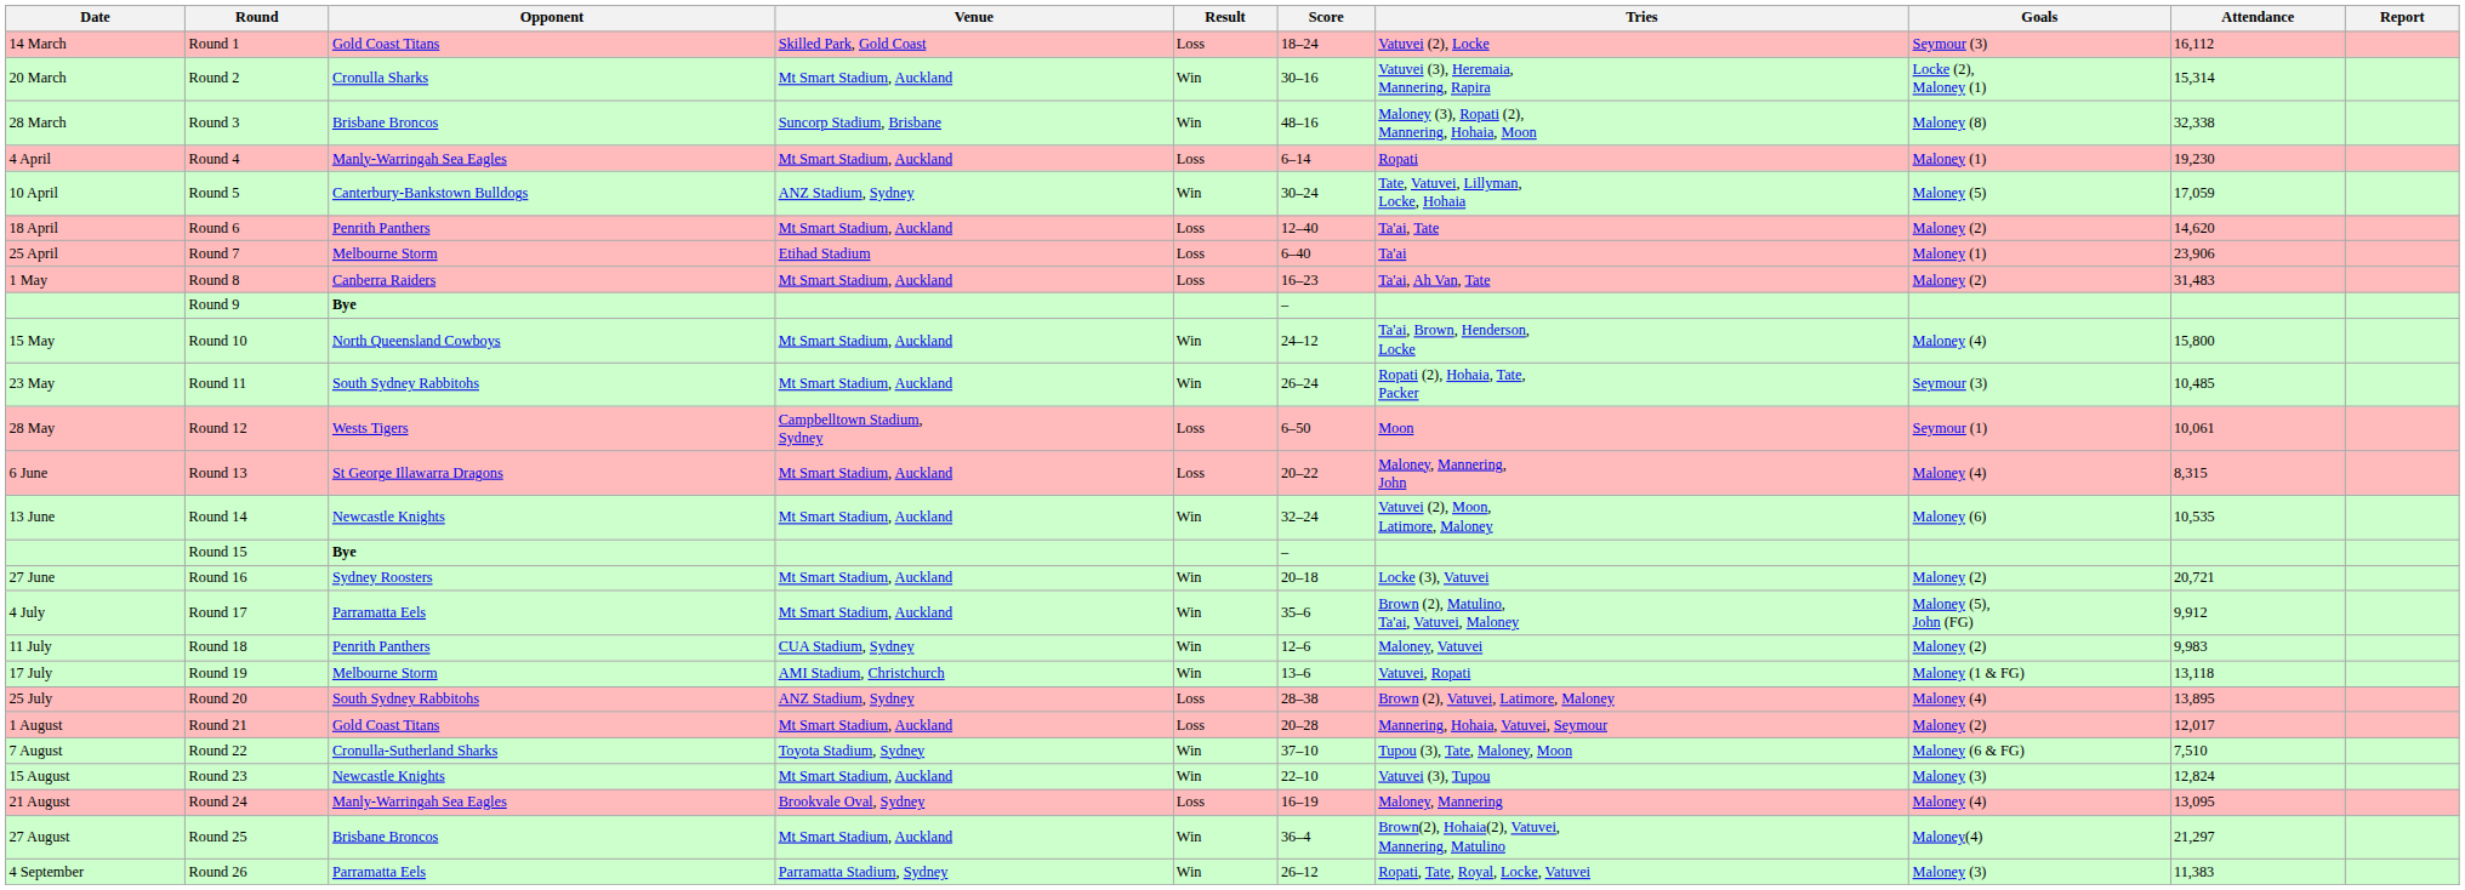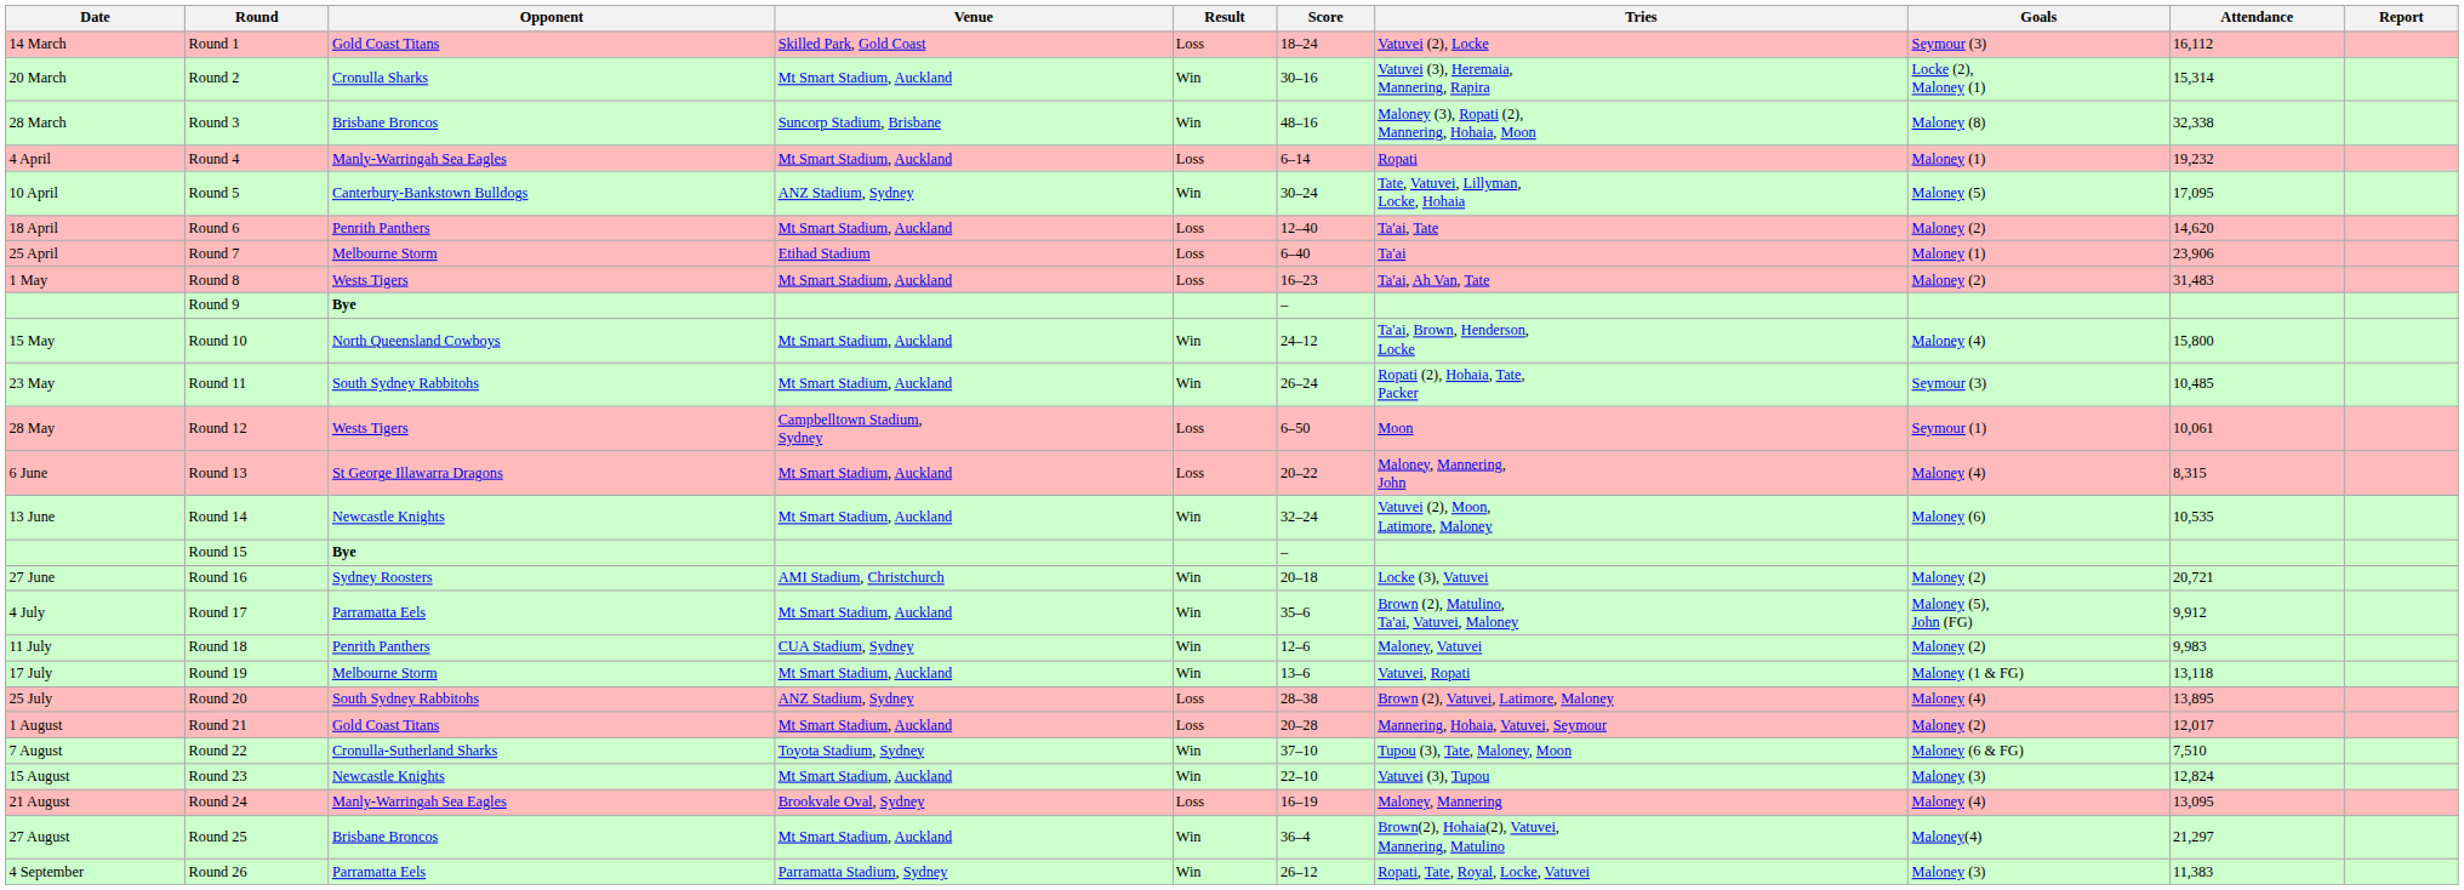 <table class="wikitable"  style="font-size:75%; width:100%;">
 <tr>
 <th>Date</th>
 <th>Round</th>
 <th>Opponent</th>
 <th>Venue</th>
 <th>Result</th>
 <th>Score</th>
 <th>Tries</th>
 <th>Goals</th>
 <th>Attendance</th>
 <th>Report</th>
 </tr>
 <tr style="background:#fbb;">
 <td>14 March</td>
 <td>Round 1</td>
 <td> <a href='#'>Gold Coast Titans</a></td>
 <td><a href='#'>Skilled Park</a>, <a href='#'>Gold Coast</a></td>
 <td>Loss</td>
 <td>18–24</td>
 <td><a href='#'>Vatuvei</a> (2), <a href='#'>Locke</a></td>
 <td><a href='#'>Seymour</a> (3)</td>
 <td>16,112</td>
 <td></td>
 </tr>
 <tr style="background:#cfc;">
 <td>20 March</td>
 <td>Round 2</td>
 <td> <a href='#'>Cronulla Sharks</a></td>
 <td><a href='#'>Mt Smart Stadium</a>, <a href='#'>Auckland</a></td>
 <td>Win</td>
 <td>30–16</td>
 <td><a href='#'>Vatuvei</a> (3), <a href='#'>Heremaia</a>,<br> <a href='#'>Mannering</a>, <a href='#'>Rapira</a></td>
 <td><a href='#'>Locke</a> (2),<br> <a href='#'>Maloney</a> (1)</td>
 <td>15,314</td>
 <td></td>
 </tr>
 <tr style="background:#cfc;">
 <td>28 March</td>
 <td>Round 3</td>
 <td> <a href='#'>Brisbane Broncos</a></td>
 <td><a href='#'>Suncorp Stadium</a>, <a href='#'>Brisbane</a></td>
 <td>Win</td>
 <td>48–16</td>
 <td><a href='#'>Maloney</a> (3), <a href='#'>Ropati</a> (2),<br> <a href='#'>Mannering</a>, <a href='#'>Hohaia</a>, <a href='#'>Moon</a></td>
 <td><a href='#'>Maloney</a> (8)</td>
 <td>32,338</td>
 <td></td>
 </tr>
 <tr style="background:#fbb;">
 <td>4 April</td>
 <td>Round 4</td>
 <td> <a href='#'>Manly-Warringah Sea Eagles</a></td>
 <td><a href='#'>Mt Smart Stadium</a>, <a href='#'>Auckland</a></td>
 <td>Loss</td>
 <td>6–14</td>
 <td><a href='#'>Ropati</a></td>
 <td><a href='#'>Maloney</a> (1)</td>
-<td>19,230</td>
+<td>19,232</td>
 <td></td>
 </tr>
 <tr style="background:#cfc;">
 <td>10 April</td>
 <td>Round 5</td>
 <td> <a href='#'>Canterbury-Bankstown Bulldogs</a></td>
 <td><a href='#'>ANZ Stadium</a>, <a href='#'>Sydney</a></td>
 <td>Win</td>
 <td>30–24</td>
 <td><a href='#'>Tate</a>, <a href='#'>Vatuvei</a>, <a href='#'>Lillyman</a>,<br> <a href='#'>Locke</a>, <a href='#'>Hohaia</a></td>
 <td><a href='#'>Maloney</a> (5)</td>
-<td>17,059</td>
+<td>17,095</td>
 <td></td>
 </tr>
 <tr style="background:#fbb;">
 <td>18 April</td>
 <td>Round 6</td>
 <td> <a href='#'>Penrith Panthers</a></td>
 <td><a href='#'>Mt Smart Stadium</a>, <a href='#'>Auckland</a></td>
 <td>Loss</td>
 <td>12–40</td>
 <td><a href='#'>Ta'ai</a>, <a href='#'>Tate</a></td>
 <td><a href='#'>Maloney</a> (2)</td>
 <td>14,620</td>
 <td></td>
 </tr>
 <tr style="background:#fbb;">
 <td>25 April</td>
 <td>Round 7</td>
 <td> <a href='#'>Melbourne Storm</a></td>
 <td><a href='#'>Etihad Stadium</a></td>
 <td>Loss</td>
 <td>6–40</td>
 <td><a href='#'>Ta'ai</a></td>
 <td><a href='#'>Maloney</a> (1)</td>
 <td>23,906</td>
 <td></td>
 </tr>
 <tr style="background:#fbb;">
 <td>1 May</td>
 <td>Round 8</td>
-<td> <a href='#'>Canberra Raiders</a></td>
+<td> <a href='#'>Wests Tigers</a></td>
 <td><a href='#'>Mt Smart Stadium</a>, <a href='#'>Auckland</a></td>
 <td>Loss</td>
 <td>16–23</td>
 <td><a href='#'>Ta'ai</a>, <a href='#'>Ah Van</a>, <a href='#'>Tate</a></td>
 <td><a href='#'>Maloney</a> (2)</td>
 <td>31,483</td>
 <td></td>
 </tr>
 <tr style="background:#cfc;">
 <td></td>
 <td>Round 9</td>
 <td><strong>Bye</strong></td>
 <td></td>
 <td></td>
 <td>–</td>
 <td></td>
 <td></td>
 <td></td>
 <td></td>
 </tr>
 <tr style="background:#cfc;">
 <td>15 May</td>
 <td>Round 10</td>
 <td> <a href='#'>North Queensland Cowboys</a></td>
 <td><a href='#'>Mt Smart Stadium</a>, <a href='#'>Auckland</a></td>
 <td>Win</td>
 <td>24–12</td>
 <td><a href='#'>Ta'ai</a>, <a href='#'>Brown</a>, <a href='#'>Henderson</a>,<br> <a href='#'>Locke</a></td>
 <td><a href='#'>Maloney</a> (4)</td>
 <td>15,800</td>
 <td></td>
 </tr>
 <tr style="background:#cfc;">
 <td>23 May</td>
 <td>Round 11</td>
 <td> <a href='#'>South Sydney Rabbitohs</a></td>
 <td><a href='#'>Mt Smart Stadium</a>, <a href='#'>Auckland</a></td>
 <td>Win</td>
 <td>26–24</td>
 <td><a href='#'>Ropati</a> (2), <a href='#'>Hohaia</a>, <a href='#'>Tate</a>,<br> <a href='#'>Packer</a></td>
 <td><a href='#'>Seymour</a> (3)</td>
 <td>10,485</td>
 <td></td>
 </tr>
 <tr style="background:#fbb;">
 <td>28 May</td>
 <td>Round 12</td>
 <td> <a href='#'>Wests Tigers</a></td>
 <td><a href='#'>Campbelltown Stadium</a>,<br> <a href='#'>Sydney</a></td>
 <td>Loss</td>
 <td>6–50</td>
 <td><a href='#'>Moon</a></td>
 <td><a href='#'>Seymour</a> (1)</td>
 <td>10,061</td>
 <td></td>
 </tr>
 <tr style="background:#fbb;">
 <td>6 June</td>
 <td>Round 13</td>
 <td> <a href='#'>St George Illawarra Dragons</a></td>
 <td><a href='#'>Mt Smart Stadium</a>, <a href='#'>Auckland</a></td>
 <td>Loss</td>
 <td>20–22</td>
 <td><a href='#'>Maloney</a>, <a href='#'>Mannering</a>,<br> <a href='#'>John</a></td>
 <td><a href='#'>Maloney</a> (4)</td>
 <td>8,315</td>
 <td></td>
 </tr>
 <tr style="background:#cfc;">
 <td>13 June</td>
 <td>Round 14</td>
 <td> <a href='#'>Newcastle Knights</a></td>
 <td><a href='#'>Mt Smart Stadium</a>, <a href='#'>Auckland</a></td>
 <td>Win</td>
 <td>32–24</td>
 <td><a href='#'>Vatuvei</a> (2), <a href='#'>Moon</a>,<br> <a href='#'>Latimore</a>, <a href='#'>Maloney</a></td>
 <td><a href='#'>Maloney</a> (6)</td>
 <td>10,535</td>
 <td></td>
 </tr>
 <tr style="background:#cfc;">
 <td></td>
 <td>Round 15</td>
 <td><strong>Bye</strong></td>
 <td></td>
 <td></td>
 <td>–</td>
 <td></td>
 <td></td>
 <td></td>
 <td></td>
 </tr>
 <tr style="background:#cfc;">
 <td>27 June</td>
 <td>Round 16</td>
 <td> <a href='#'>Sydney Roosters</a></td>
-<td><a href='#'>Mt Smart Stadium</a>, <a href='#'>Auckland</a></td>
+<td><a href='#'>AMI Stadium</a>, <a href='#'>Christchurch</a></td>
 <td>Win</td>
 <td>20–18</td>
 <td><a href='#'>Locke</a> (3), <a href='#'>Vatuvei</a></td>
 <td><a href='#'>Maloney</a> (2)</td>
 <td>20,721</td>
 <td></td>
 </tr>
 <tr style="background:#cfc;">
 <td>4 July</td>
 <td>Round 17</td>
 <td> <a href='#'>Parramatta Eels</a></td>
 <td><a href='#'>Mt Smart Stadium</a>, <a href='#'>Auckland</a></td>
 <td>Win</td>
 <td>35–6</td>
 <td><a href='#'>Brown</a> (2), <a href='#'>Matulino</a>,<br> <a href='#'>Ta'ai</a>, <a href='#'>Vatuvei</a>, <a href='#'>Maloney</a></td>
 <td><a href='#'>Maloney</a> (5),<br> <a href='#'>John</a> (FG)</td>
 <td>9,912</td>
 <td></td>
 </tr>
 <tr style="background:#cfc;">
 <td>11 July</td>
 <td>Round 18</td>
 <td> <a href='#'>Penrith Panthers</a></td>
 <td><a href='#'>CUA Stadium</a>, <a href='#'>Sydney</a></td>
 <td>Win</td>
 <td>12–6</td>
 <td><a href='#'>Maloney</a>, <a href='#'>Vatuvei</a></td>
 <td><a href='#'>Maloney</a> (2)</td>
 <td>9,983</td>
 <td></td>
 </tr>
 <tr style="background:#cfc;">
 <td>17 July</td>
 <td>Round 19</td>
 <td> <a href='#'>Melbourne Storm</a></td>
-<td><a href='#'>AMI Stadium</a>, <a href='#'>Christchurch</a></td>
+<td><a href='#'>Mt Smart Stadium</a>, <a href='#'>Auckland</a></td>
 <td>Win</td>
 <td>13–6</td>
 <td><a href='#'>Vatuvei</a>, <a href='#'>Ropati</a></td>
 <td><a href='#'>Maloney</a> (1 & FG)</td>
 <td>13,118</td>
 <td></td>
 </tr>
 <tr style="background:#fbb;">
 <td>25 July</td>
 <td>Round 20</td>
 <td> <a href='#'>South Sydney Rabbitohs</a></td>
 <td><a href='#'>ANZ Stadium</a>, <a href='#'>Sydney</a></td>
 <td>Loss</td>
 <td>28–38</td>
 <td><a href='#'>Brown</a> (2), <a href='#'>Vatuvei</a>, <a href='#'>Latimore</a>, <a href='#'>Maloney</a></td>
 <td><a href='#'>Maloney</a> (4)</td>
 <td>13,895</td>
 <td></td>
 </tr>
 <tr style="background:#fbb;">
 <td>1 August</td>
 <td>Round 21</td>
 <td> <a href='#'>Gold Coast Titans</a></td>
 <td><a href='#'>Mt Smart Stadium</a>, <a href='#'>Auckland</a></td>
 <td>Loss</td>
 <td>20–28</td>
 <td><a href='#'>Mannering</a>, <a href='#'>Hohaia</a>, <a href='#'>Vatuvei</a>, <a href='#'>Seymour</a></td>
 <td><a href='#'>Maloney</a> (2)</td>
 <td>12,017</td>
 <td></td>
 </tr>
 <tr style="background:#cfc;">
 <td>7 August</td>
 <td>Round 22</td>
 <td> <a href='#'>Cronulla-Sutherland Sharks</a></td>
 <td><a href='#'>Toyota Stadium</a>, <a href='#'>Sydney</a></td>
 <td>Win</td>
 <td>37–10</td>
 <td><a href='#'>Tupou</a> (3), <a href='#'>Tate</a>, <a href='#'>Maloney</a>, <a href='#'>Moon</a></td>
 <td><a href='#'>Maloney</a> (6 & FG)</td>
 <td>7,510</td>
 <td></td>
 </tr>
 <tr style="background:#cfc;">
 <td>15 August</td>
 <td>Round 23</td>
 <td> <a href='#'>Newcastle Knights</a></td>
 <td><a href='#'>Mt Smart Stadium</a>, <a href='#'>Auckland</a></td>
 <td>Win</td>
 <td>22–10</td>
 <td><a href='#'>Vatuvei</a> (3), <a href='#'>Tupou</a></td>
 <td><a href='#'>Maloney</a> (3)</td>
 <td>12,824</td>
 <td></td>
 </tr>
 <tr style="background:#fbb;">
 <td>21 August</td>
 <td>Round 24</td>
 <td> <a href='#'>Manly-Warringah Sea Eagles</a></td>
 <td><a href='#'>Brookvale Oval</a>, <a href='#'>Sydney</a></td>
 <td>Loss</td>
 <td>16–19</td>
 <td><a href='#'>Maloney</a>, <a href='#'>Mannering</a></td>
 <td><a href='#'>Maloney</a> (4)</td>
 <td>13,095</td>
 <td></td>
 </tr>
 <tr style="background:#cfc;">
 <td>27 August</td>
 <td>Round 25</td>
 <td> <a href='#'>Brisbane Broncos</a></td>
 <td><a href='#'>Mt Smart Stadium</a>, <a href='#'>Auckland</a></td>
 <td>Win</td>
 <td>36–4</td>
 <td><a href='#'>Brown</a>(2), <a href='#'>Hohaia</a>(2), <a href='#'>Vatuvei</a>,<br> <a href='#'>Mannering</a>, <a href='#'>Matulino</a></td>
 <td><a href='#'>Maloney</a>(4)</td>
 <td>21,297</td>
 <td></td>
 </tr>
 <tr style="background:#cfc;">
 <td>4 September</td>
 <td>Round 26</td>
 <td> <a href='#'>Parramatta Eels</a></td>
 <td><a href='#'>Parramatta Stadium</a>, <a href='#'>Sydney</a></td>
 <td>Win</td>
 <td>26–12</td>
 <td><a href='#'>Ropati</a>, <a href='#'>Tate</a>, <a href='#'>Royal</a>, <a href='#'>Locke</a>, <a href='#'>Vatuvei</a></td>
 <td><a href='#'>Maloney</a> (3)</td>
 <td>11,383</td>
 <td></td>
 </tr>
 </table>
